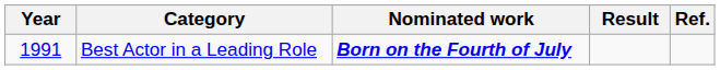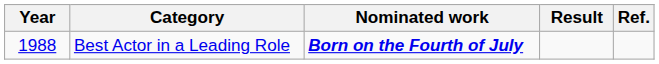 <table class=wikitable>
 <tr>
 <th scope="col" style="width:5em;">Year</th>
 <th scope="col" style="width:26em;">Category</th>
 <th scope="col" style="width:25em;">Nominated work</th>
 <th scope="col" style="width:5em;">Result</th>
 <th>Ref.</th>
 </tr>
 <tr>
-<td style="text-align:center;"><a href='#'>1991</a></td>
+<td style="text-align:center;"><a href='#'>1988</a></td>
 <td><a href='#'>Best Actor in a Leading Role</a></td>
 <td><strong><em><a href='#'>Born on the Fourth of July</a></em></strong></td>
 <td></td>
 <td style="text-align:center;"></td>
 </tr>
 </table>
